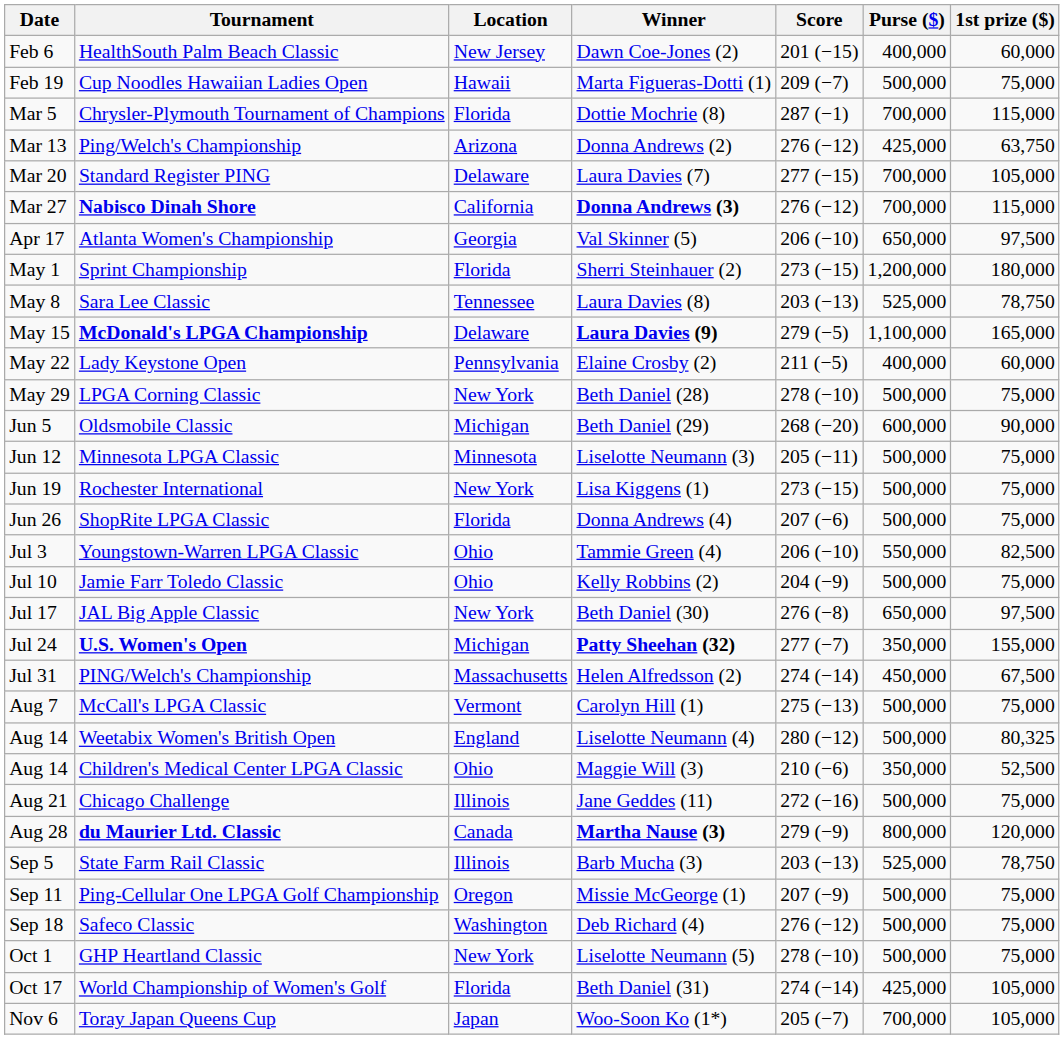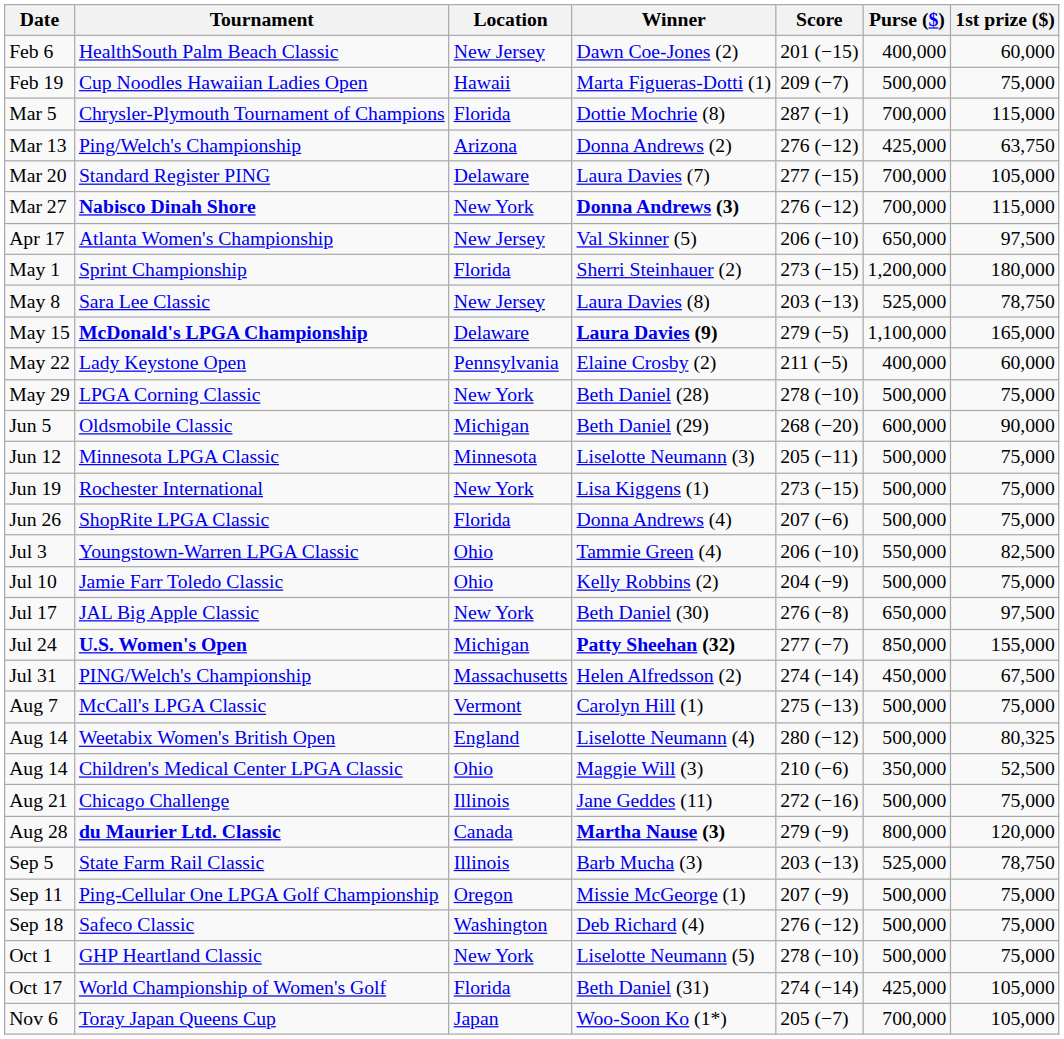 <table class=wikitable>
 <tr>
 <th>Date</th>
 <th>Tournament</th>
 <th>Location</th>
 <th>Winner</th>
 <th>Score</th>
 <th>Purse (<a href='#'>$</a>)</th>
 <th>1st prize ($)</th>
 </tr>
 <tr>
 <td>Feb 6</td>
 <td><a href='#'>HealthSouth Palm Beach Classic</a></td>
 <td><a href='#'>New Jersey</a></td>
 <td> <a href='#'>Dawn Coe-Jones</a> (2)</td>
 <td>201 (−15)</td>
 <td align=right>400,000</td>
 <td align=right>60,000</td>
 </tr>
 <tr>
 <td>Feb 19</td>
 <td><a href='#'>Cup Noodles Hawaiian Ladies Open</a></td>
 <td><a href='#'>Hawaii</a></td>
 <td> <a href='#'>Marta Figueras-Dotti</a> (1)</td>
 <td>209 (−7)</td>
 <td align=right>500,000</td>
 <td align=right>75,000</td>
 </tr>
 <tr>
 <td>Mar 5</td>
 <td><a href='#'>Chrysler-Plymouth Tournament of Champions</a></td>
 <td><a href='#'>Florida</a></td>
 <td> <a href='#'>Dottie Mochrie</a> (8)</td>
 <td>287 (−1)</td>
 <td align=right>700,000</td>
 <td align=right>115,000</td>
 </tr>
 <tr>
 <td>Mar 13</td>
 <td><a href='#'>Ping/Welch's Championship</a></td>
 <td><a href='#'>Arizona</a></td>
 <td> <a href='#'>Donna Andrews</a> (2)</td>
 <td>276 (−12)</td>
 <td align=right>425,000</td>
 <td align=right>63,750</td>
 </tr>
 <tr>
 <td>Mar 20</td>
 <td><a href='#'>Standard Register PING</a></td>
 <td><a href='#'>Delaware</a></td>
 <td> <a href='#'>Laura Davies</a> (7)</td>
 <td>277 (−15)</td>
 <td align=right>700,000</td>
 <td align=right>105,000</td>
 </tr>
 <tr>
 <td>Mar 27</td>
 <td><strong><a href='#'>Nabisco Dinah Shore</a></strong></td>
-<td><a href='#'>California</a></td>
+<td><a href='#'>New York</a></td>
 <td> <strong><a href='#'>Donna Andrews</a> (3)</strong></td>
 <td>276 (−12)</td>
 <td align=right>700,000</td>
 <td align=right>115,000</td>
 </tr>
 <tr>
 <td>Apr 17</td>
 <td><a href='#'>Atlanta Women's Championship</a></td>
-<td><a href='#'>Georgia</a></td>
+<td><a href='#'>New Jersey</a></td>
 <td> <a href='#'>Val Skinner</a> (5)</td>
 <td>206 (−10)</td>
 <td align=right>650,000</td>
 <td align=right>97,500</td>
 </tr>
 <tr>
 <td>May 1</td>
 <td><a href='#'>Sprint Championship</a></td>
 <td><a href='#'>Florida</a></td>
 <td> <a href='#'>Sherri Steinhauer</a> (2)</td>
 <td>273 (−15)</td>
 <td align=right>1,200,000</td>
 <td align=right>180,000</td>
 </tr>
 <tr>
 <td>May 8</td>
 <td><a href='#'>Sara Lee Classic</a></td>
-<td><a href='#'>Tennessee</a></td>
+<td><a href='#'>New Jersey</a></td>
 <td> <a href='#'>Laura Davies</a> (8)</td>
 <td>203 (−13)</td>
 <td align=right>525,000</td>
 <td align=right>78,750</td>
 </tr>
 <tr>
 <td>May 15</td>
 <td><strong><a href='#'>McDonald's LPGA Championship</a></strong></td>
 <td><a href='#'>Delaware</a></td>
 <td> <strong><a href='#'>Laura Davies</a> (9)</strong></td>
 <td>279 (−5)</td>
 <td align=right>1,100,000</td>
 <td align=right>165,000</td>
 </tr>
 <tr>
 <td>May 22</td>
 <td><a href='#'>Lady Keystone Open</a></td>
 <td><a href='#'>Pennsylvania</a></td>
 <td> <a href='#'>Elaine Crosby</a> (2)</td>
 <td>211 (−5)</td>
 <td align=right>400,000</td>
 <td align=right>60,000</td>
 </tr>
 <tr>
 <td>May 29</td>
 <td><a href='#'>LPGA Corning Classic</a></td>
 <td><a href='#'>New York</a></td>
 <td> <a href='#'>Beth Daniel</a> (28)</td>
 <td>278 (−10)</td>
 <td align=right>500,000</td>
 <td align=right>75,000</td>
 </tr>
 <tr>
 <td>Jun 5</td>
 <td><a href='#'>Oldsmobile Classic</a></td>
 <td><a href='#'>Michigan</a></td>
 <td> <a href='#'>Beth Daniel</a> (29)</td>
 <td>268 (−20)</td>
 <td align=right>600,000</td>
 <td align=right>90,000</td>
 </tr>
 <tr>
 <td>Jun 12</td>
 <td><a href='#'>Minnesota LPGA Classic</a></td>
 <td><a href='#'>Minnesota</a></td>
 <td> <a href='#'>Liselotte Neumann</a> (3)</td>
 <td>205 (−11)</td>
 <td align=right>500,000</td>
 <td align=right>75,000</td>
 </tr>
 <tr>
 <td>Jun 19</td>
 <td><a href='#'>Rochester International</a></td>
 <td><a href='#'>New York</a></td>
 <td> <a href='#'>Lisa Kiggens</a> (1)</td>
 <td>273 (−15)</td>
 <td align=right>500,000</td>
 <td align=right>75,000</td>
 </tr>
 <tr>
 <td>Jun 26</td>
 <td><a href='#'>ShopRite LPGA Classic</a></td>
 <td><a href='#'>Florida</a></td>
 <td> <a href='#'>Donna Andrews</a> (4)</td>
 <td>207 (−6)</td>
 <td align=right>500,000</td>
 <td align=right>75,000</td>
 </tr>
 <tr>
 <td>Jul 3</td>
 <td><a href='#'>Youngstown-Warren LPGA Classic</a></td>
 <td><a href='#'>Ohio</a></td>
 <td> <a href='#'>Tammie Green</a> (4)</td>
 <td>206 (−10)</td>
 <td align=right>550,000</td>
 <td align=right>82,500</td>
 </tr>
 <tr>
 <td>Jul 10</td>
 <td><a href='#'>Jamie Farr Toledo Classic</a></td>
 <td><a href='#'>Ohio</a></td>
 <td> <a href='#'>Kelly Robbins</a> (2)</td>
 <td>204 (−9)</td>
 <td align=right>500,000</td>
 <td align=right>75,000</td>
 </tr>
 <tr>
 <td>Jul 17</td>
 <td><a href='#'>JAL Big Apple Classic</a></td>
 <td><a href='#'>New York</a></td>
 <td> <a href='#'>Beth Daniel</a> (30)</td>
 <td>276 (−8)</td>
 <td align=right>650,000</td>
 <td align=right>97,500</td>
 </tr>
 <tr>
 <td>Jul 24</td>
 <td><strong><a href='#'>U.S. Women's Open</a></strong></td>
 <td><a href='#'>Michigan</a></td>
 <td> <strong><a href='#'>Patty Sheehan</a> (32)</strong></td>
 <td>277 (−7)</td>
-<td align=right>350,000</td>
+<td align=right>850,000</td>
 <td align=right>155,000</td>
 </tr>
 <tr>
 <td>Jul 31</td>
 <td><a href='#'>PING/Welch's Championship</a></td>
 <td><a href='#'>Massachusetts</a></td>
 <td> <a href='#'>Helen Alfredsson</a> (2)</td>
 <td>274 (−14)</td>
 <td align=right>450,000</td>
 <td align=right>67,500</td>
 </tr>
 <tr>
 <td>Aug 7</td>
 <td><a href='#'>McCall's LPGA Classic</a></td>
 <td><a href='#'>Vermont</a></td>
 <td> <a href='#'>Carolyn Hill</a> (1)</td>
 <td>275 (−13)</td>
 <td align=right>500,000</td>
 <td align=right>75,000</td>
 </tr>
 <tr>
 <td>Aug 14</td>
 <td><a href='#'>Weetabix Women's British Open</a></td>
 <td><a href='#'>England</a></td>
 <td> <a href='#'>Liselotte Neumann</a> (4)</td>
 <td>280 (−12)</td>
 <td align=right>500,000</td>
 <td align=right>80,325</td>
 </tr>
 <tr>
 <td>Aug 14</td>
 <td><a href='#'>Children's Medical Center LPGA Classic</a></td>
 <td><a href='#'>Ohio</a></td>
 <td> <a href='#'>Maggie Will</a> (3)</td>
 <td>210 (−6)</td>
 <td align=right>350,000</td>
 <td align=right>52,500</td>
 </tr>
 <tr>
 <td>Aug 21</td>
 <td><a href='#'>Chicago Challenge</a></td>
 <td><a href='#'>Illinois</a></td>
 <td> <a href='#'>Jane Geddes</a> (11)</td>
 <td>272 (−16)</td>
 <td align=right>500,000</td>
 <td align=right>75,000</td>
 </tr>
 <tr>
 <td>Aug 28</td>
 <td><strong><a href='#'>du Maurier Ltd. Classic</a></strong></td>
 <td><a href='#'>Canada</a></td>
 <td> <strong><a href='#'>Martha Nause</a> (3)</strong></td>
 <td>279 (−9)</td>
 <td align=right>800,000</td>
 <td align=right>120,000</td>
 </tr>
 <tr>
 <td>Sep 5</td>
 <td><a href='#'>State Farm Rail Classic</a></td>
 <td><a href='#'>Illinois</a></td>
 <td> <a href='#'>Barb Mucha</a> (3)</td>
 <td>203 (−13)</td>
 <td align=right>525,000</td>
 <td align=right>78,750</td>
 </tr>
 <tr>
 <td>Sep 11</td>
 <td><a href='#'>Ping-Cellular One LPGA Golf Championship</a></td>
 <td><a href='#'>Oregon</a></td>
 <td> <a href='#'>Missie McGeorge</a> (1)</td>
 <td>207 (−9)</td>
 <td align=right>500,000</td>
 <td align=right>75,000</td>
 </tr>
 <tr>
 <td>Sep 18</td>
 <td><a href='#'>Safeco Classic</a></td>
 <td><a href='#'>Washington</a></td>
 <td> <a href='#'>Deb Richard</a> (4)</td>
 <td>276 (−12)</td>
 <td align=right>500,000</td>
 <td align=right>75,000</td>
 </tr>
 <tr>
 <td>Oct 1</td>
 <td><a href='#'>GHP Heartland Classic</a></td>
 <td><a href='#'>New York</a></td>
 <td> <a href='#'>Liselotte Neumann</a> (5)</td>
 <td>278 (−10)</td>
 <td align=right>500,000</td>
 <td align=right>75,000</td>
 </tr>
 <tr>
 <td>Oct 17</td>
 <td><a href='#'>World Championship of Women's Golf</a></td>
 <td><a href='#'>Florida</a></td>
 <td> <a href='#'>Beth Daniel</a> (31)</td>
 <td>274 (−14)</td>
 <td align=right>425,000</td>
 <td align=right>105,000</td>
 </tr>
 <tr>
 <td>Nov 6</td>
 <td><a href='#'>Toray Japan Queens Cup</a></td>
 <td><a href='#'>Japan</a></td>
 <td> <a href='#'>Woo-Soon Ko</a> (1*)</td>
 <td>205 (−7)</td>
 <td align=right>700,000</td>
 <td align=right>105,000</td>
 </tr>
 </table>
